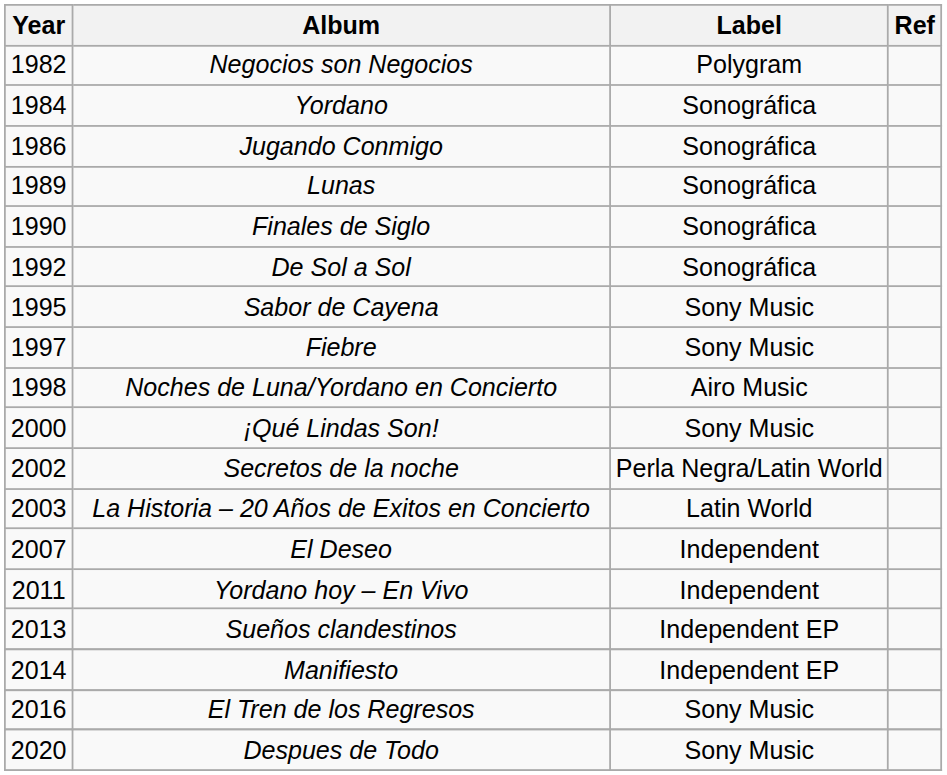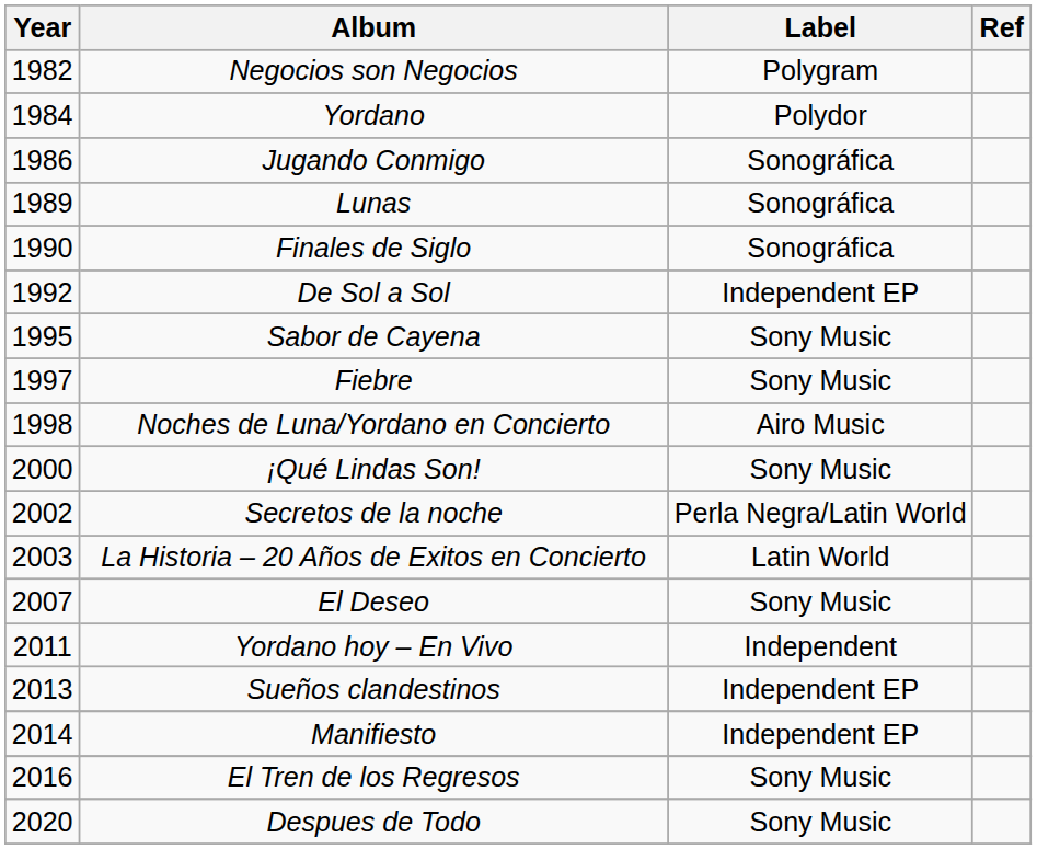 <table class="wikitable" style="font-size:88%;">
 <tr>
 <th>Year</th>
 <th>Album</th>
 <th>Label</th>
 <th>Ref</th>
 </tr>
 <tr align=center>
 <td>1982</td>
 <td><em>Negocios son Negocios</em></td>
 <td>Polygram</td>
 <td></td>
 </tr>
 <tr align=center>
 <td>1984</td>
 <td><em>Yordano</em></td>
-<td>Sonográfica</td>
+<td>Polydor</td>
 <td></td>
 </tr>
 <tr align=center>
 <td>1986</td>
 <td><em>Jugando Conmigo</em></td>
 <td>Sonográfica</td>
 <td></td>
 </tr>
 <tr align=center>
 <td>1989</td>
 <td><em>Lunas</em></td>
 <td>Sonográfica</td>
 <td></td>
 </tr>
 <tr align=center>
 <td>1990</td>
 <td><em>Finales de Siglo</em></td>
 <td>Sonográfica</td>
 <td></td>
 </tr>
 <tr align=center>
 <td>1992</td>
 <td><em>De Sol a Sol</em></td>
-<td>Sonográfica</td>
+<td>Independent EP</td>
 <td></td>
 </tr>
 <tr align=center>
 <td>1995</td>
 <td><em>Sabor de Cayena</em></td>
 <td>Sony Music</td>
 <td></td>
 </tr>
 <tr align=center>
 <td>1997</td>
 <td><em>Fiebre</em></td>
 <td>Sony Music</td>
 <td></td>
 </tr>
 <tr align=center>
 <td>1998</td>
 <td><em>Noches de Luna/Yordano en Concierto</em></td>
 <td>Airo Music </td>
 <td></td>
 </tr>
 <tr align=center>
 <td>2000</td>
 <td><em>¡Qué Lindas Son!</em></td>
 <td>Sony Music</td>
 <td></td>
 </tr>
 <tr align=center>
 <td>2002</td>
 <td><em>Secretos de la noche</em></td>
 <td>Perla Negra/Latin World</td>
 <td></td>
 </tr>
 <tr align=center>
 <td>2003</td>
 <td>  <em>La Historia – 20 Años de Exitos en Concierto</em>  </td>
 <td>Latin World</td>
 <td></td>
 </tr>
 <tr align=center>
 <td>2007</td>
 <td><em>El Deseo</em></td>
-<td>Independent</td>
+<td>Sony Music</td>
 <td></td>
 </tr>
 <tr align=center>
 <td>2011</td>
 <td><em>Yordano hoy – En Vivo</em></td>
 <td>Independent </td>
 <td></td>
 </tr>
 <tr align=center>
 <td>2013</td>
 <td><em>Sueños clandestinos</em></td>
 <td>Independent EP</td>
 <td></td>
 </tr>
 <tr align=center>
 </tr>
 <tr align=center>
 <td>2014</td>
 <td><em>Manifiesto</em></td>
 <td>Independent EP</td>
 <td></td>
 </tr>
 <tr align=center>
 </tr>
 <tr align=center>
 <td>2016</td>
 <td><em>El Tren de los Regresos</em></td>
 <td>Sony Music</td>
 <td></td>
 </tr>
 <tr align=center>
 </tr>
 <tr align=center>
 <td>2020</td>
 <td><em>Despues de Todo</em></td>
 <td>Sony Music</td>
 <td></td>
 </tr>
 <tr align=center>
 </tr>
 </table>
